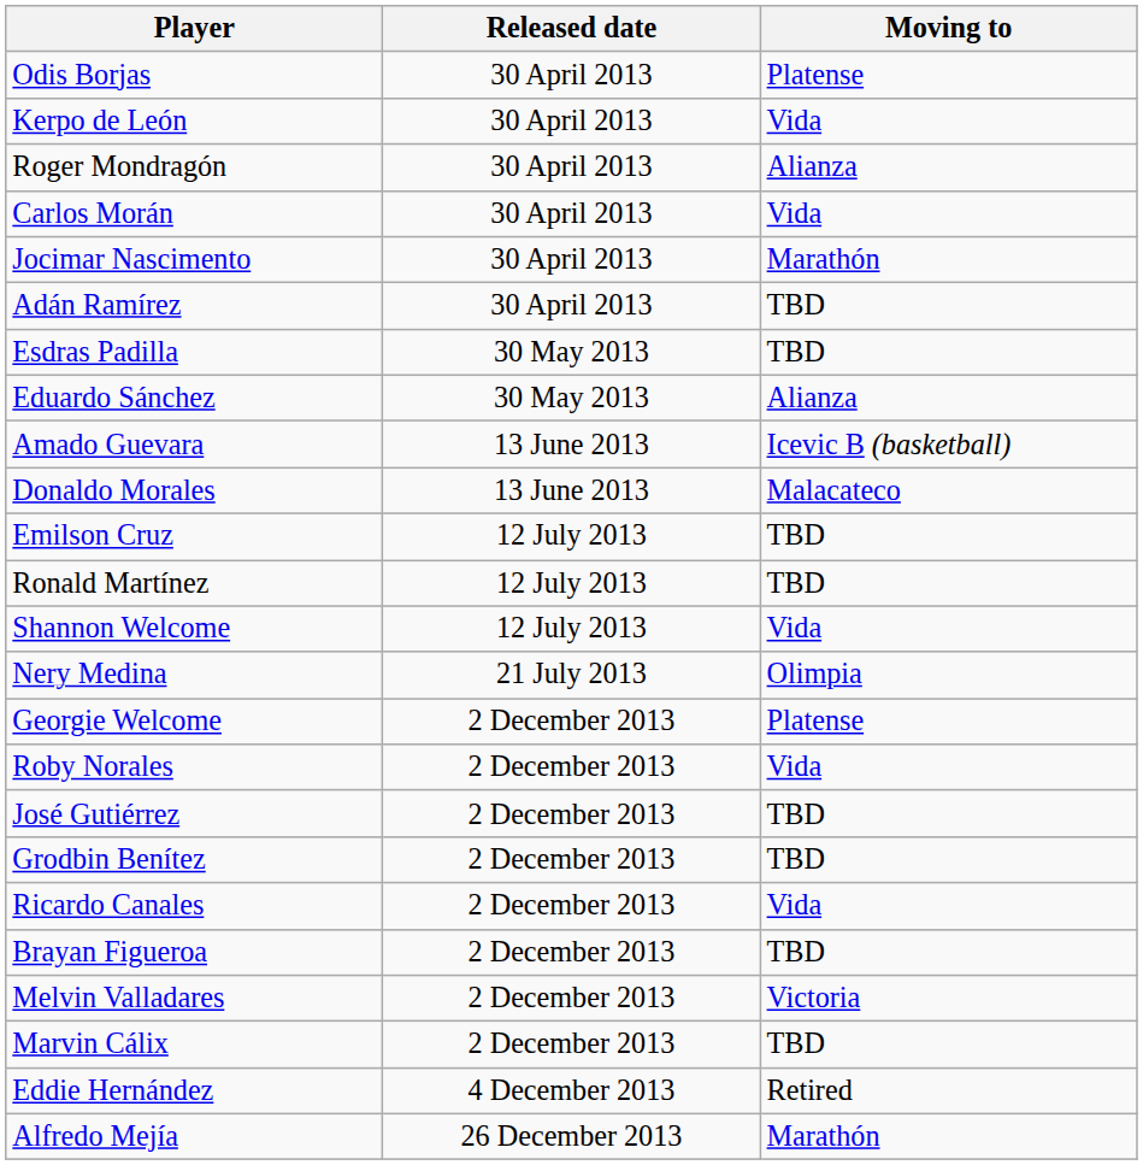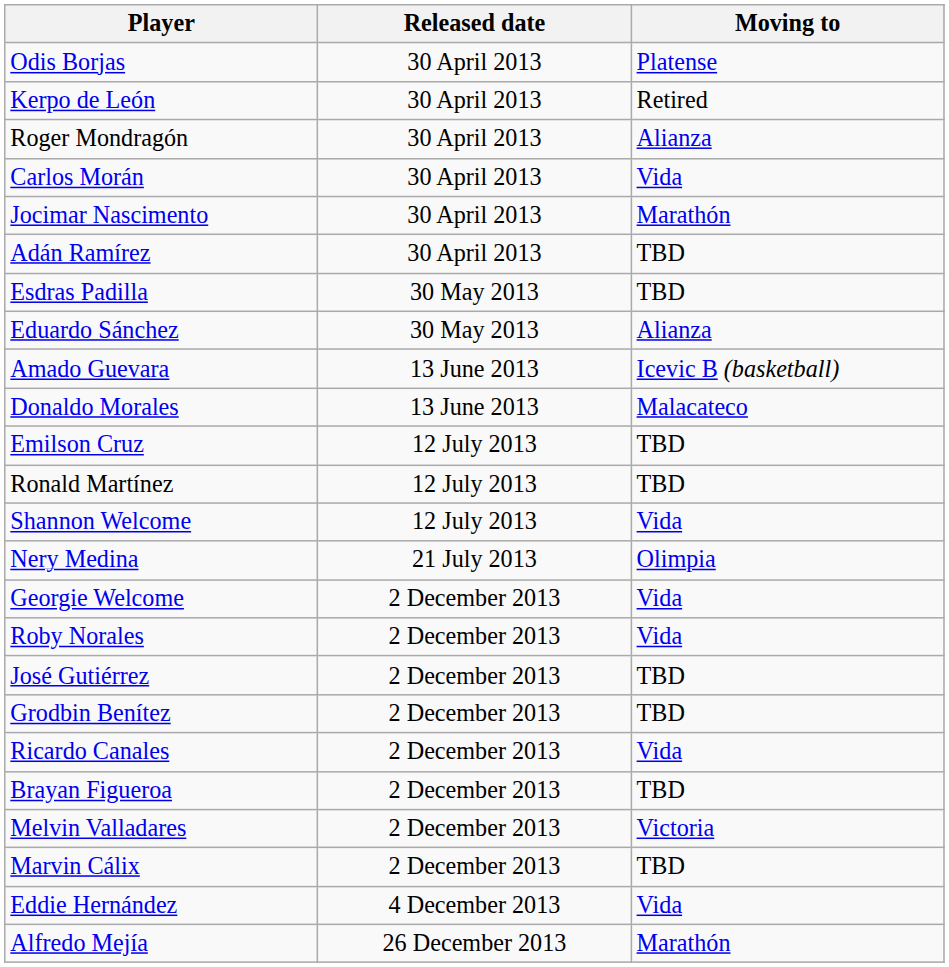 <table class="wikitable">
 <tr>
 <th width="200">Player</th>
 <th width="200">Released date</th>
 <th width="200">Moving to</th>
 </tr>
 <tr>
 <td> <a href='#'>Odis Borjas</a></td>
 <td align="center">30 April 2013</td>
 <td> <a href='#'>Platense</a></td>
 </tr>
 <tr>
 <td> <a href='#'>Kerpo de León</a></td>
 <td align="center">30 April 2013</td>
-<td> <a href='#'>Vida</a></td>
+<td>Retired</td>
 </tr>
 <tr>
 <td> Roger Mondragón</td>
 <td align="center">30 April 2013</td>
 <td> <a href='#'>Alianza</a></td>
 </tr>
 <tr>
 <td> <a href='#'>Carlos Morán</a></td>
 <td align="center">30 April 2013</td>
 <td> <a href='#'>Vida</a></td>
 </tr>
 <tr>
 <td> <a href='#'>Jocimar Nascimento</a></td>
 <td align="center">30 April 2013</td>
 <td> <a href='#'>Marathón</a></td>
 </tr>
 <tr>
 <td> <a href='#'>Adán Ramírez</a></td>
 <td align="center">30 April 2013</td>
 <td>TBD</td>
 </tr>
 <tr>
 <td> <a href='#'>Esdras Padilla</a></td>
 <td align="center">30 May 2013</td>
 <td>TBD</td>
 </tr>
 <tr>
 <td> <a href='#'>Eduardo Sánchez</a></td>
 <td align="center">30 May 2013</td>
 <td> <a href='#'>Alianza</a></td>
 </tr>
 <tr>
 <td> <a href='#'>Amado Guevara</a></td>
 <td align="center">13 June 2013</td>
 <td> <a href='#'>Icevic B</a> <em>(basketball)</em></td>
 </tr>
 <tr>
 <td> <a href='#'>Donaldo Morales</a></td>
 <td align="center">13 June 2013</td>
 <td> <a href='#'>Malacateco</a></td>
 </tr>
 <tr>
 <td> <a href='#'>Emilson Cruz</a></td>
 <td align="center">12 July 2013</td>
 <td>TBD</td>
 </tr>
 <tr>
 <td> Ronald Martínez</td>
 <td align="center">12 July 2013</td>
 <td>TBD</td>
 </tr>
 <tr>
 <td> <a href='#'>Shannon Welcome</a></td>
 <td align="center">12 July 2013</td>
 <td> <a href='#'>Vida</a></td>
 </tr>
 <tr>
 <td> <a href='#'>Nery Medina</a></td>
 <td align="center">21 July 2013</td>
 <td> <a href='#'>Olimpia</a></td>
 </tr>
 <tr>
 <td> <a href='#'>Georgie Welcome</a></td>
 <td align="center">2 December 2013</td>
-<td> <a href='#'>Platense</a></td>
+<td> <a href='#'>Vida</a></td>
 </tr>
 <tr>
 <td> <a href='#'>Roby Norales</a></td>
 <td align="center">2 December 2013</td>
 <td> <a href='#'>Vida</a></td>
 </tr>
 <tr>
 <td> <a href='#'>José Gutiérrez</a></td>
 <td align="center">2 December 2013</td>
 <td>TBD</td>
 </tr>
 <tr>
 <td> <a href='#'>Grodbin Benítez</a></td>
 <td align="center">2 December 2013</td>
 <td>TBD</td>
 </tr>
 <tr>
 <td> <a href='#'>Ricardo Canales</a></td>
 <td align="center">2 December 2013</td>
 <td> <a href='#'>Vida</a></td>
 </tr>
 <tr>
 <td> <a href='#'>Brayan Figueroa</a></td>
 <td align="center">2 December 2013</td>
 <td>TBD</td>
 </tr>
 <tr>
 <td> <a href='#'>Melvin Valladares</a></td>
 <td align="center">2 December 2013</td>
 <td> <a href='#'>Victoria</a></td>
 </tr>
 <tr>
 <td> <a href='#'>Marvin Cálix</a></td>
 <td align="center">2 December 2013</td>
 <td>TBD</td>
 </tr>
 <tr>
 <td> <a href='#'>Eddie Hernández</a></td>
 <td align="center">4 December 2013</td>
-<td>Retired</td>
+<td> <a href='#'>Vida</a></td>
 </tr>
 <tr>
 <td> <a href='#'>Alfredo Mejía</a></td>
 <td align="center">26 December 2013</td>
 <td> <a href='#'>Marathón</a></td>
 </tr>
 </table>
